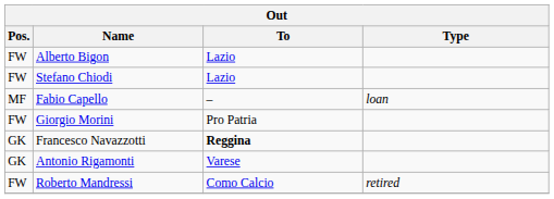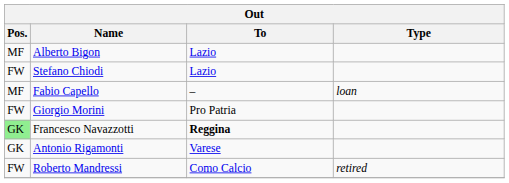 <table class="wikitable" style="font-size:90%;width:99%;">
 <tr>
 <th colspan="4">Out</th>
 </tr>
 <tr>
 <th width=3%>Pos.</th>
 <th width=32%>Name</th>
 <th width=30%>To</th>
 <th width=35%>Type</th>
 </tr>
 <tr>
-<td>FW</td>
+<td>MF</td>
 <td><a href='#'>Alberto Bigon</a></td>
 <td><a href='#'>Lazio</a></td>
 <td></td>
 </tr>
 <tr>
 <td>FW</td>
 <td><a href='#'>Stefano Chiodi</a></td>
 <td><a href='#'>Lazio</a></td>
 <td></td>
 </tr>
 <tr>
 <td>MF</td>
 <td><a href='#'>Fabio Capello</a></td>
 <td>–</td>
 <td><em>loan</em></td>
 </tr>
 <tr>
 <td>FW</td>
 <td><a href='#'>Giorgio Morini</a></td>
 <td>Pro Patria</td>
 <td></td>
 </tr>
 <tr>
-<td>GK</td>
+<td style="background: lightgreen;">GK</td>
 <td>Francesco Navazzotti</td>
 <td><strong>Reggina</strong></td>
 <td></td>
 </tr>
 <tr>
 <td>GK</td>
 <td><a href='#'>Antonio Rigamonti</a></td>
 <td><a href='#'>Varese</a></td>
 <td></td>
 </tr>
 <tr>
 <td>FW</td>
 <td><a href='#'>Roberto Mandressi</a></td>
 <td><a href='#'>Como Calcio</a></td>
 <td><em>retired</em></td>
 </tr>
 <tr>
 </tr>
 </table>
